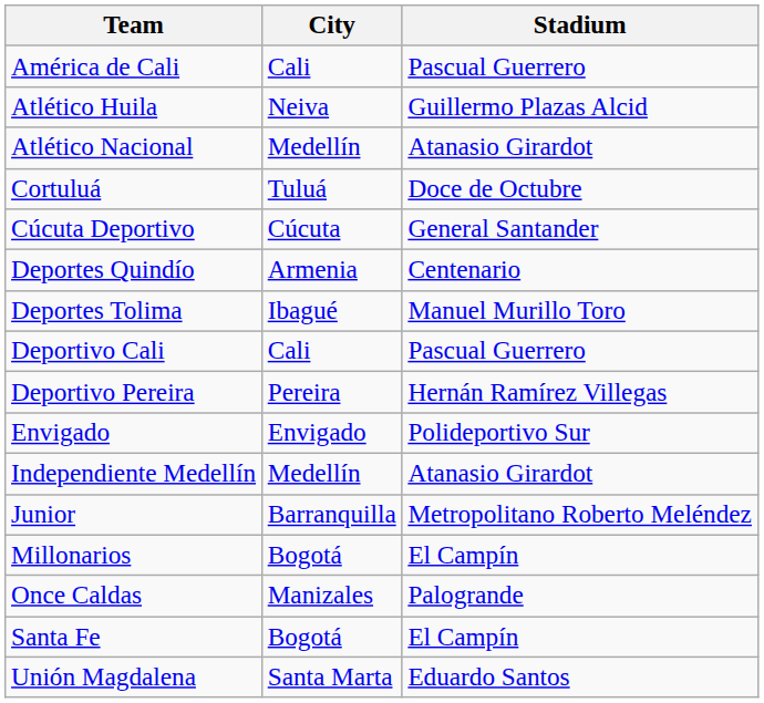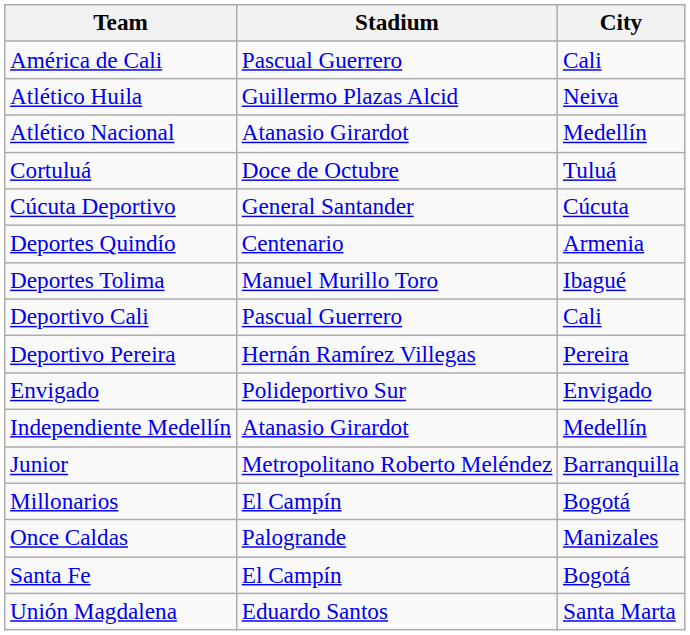 <table class="wikitable sortable">
 <tr>
 <th>Team</th>
+<th>Stadium</th>
 <th>City</th>
-<th>Stadium</th>
 </tr>
 <tr>
 <td><a href='#'>América de Cali</a></td>
+<td><a href='#'>Pascual Guerrero</a></td>
 <td><a href='#'>Cali</a></td>
-<td><a href='#'>Pascual Guerrero</a></td>
 </tr>
 <tr>
 <td><a href='#'>Atlético Huila</a></td>
+<td><a href='#'>Guillermo Plazas Alcid</a></td>
 <td><a href='#'>Neiva</a></td>
-<td><a href='#'>Guillermo Plazas Alcid</a></td>
 </tr>
 <tr>
 <td><a href='#'>Atlético Nacional</a></td>
+<td><a href='#'>Atanasio Girardot</a></td>
 <td><a href='#'>Medellín</a></td>
-<td><a href='#'>Atanasio Girardot</a></td>
 </tr>
 <tr>
 <td><a href='#'>Cortuluá</a></td>
+<td><a href='#'>Doce de Octubre</a></td>
 <td><a href='#'>Tuluá</a></td>
-<td><a href='#'>Doce de Octubre</a></td>
 </tr>
 <tr>
 <td><a href='#'>Cúcuta Deportivo</a></td>
+<td><a href='#'>General Santander</a></td>
 <td><a href='#'>Cúcuta</a></td>
-<td><a href='#'>General Santander</a></td>
 </tr>
 <tr>
 <td><a href='#'>Deportes Quindío</a></td>
+<td><a href='#'>Centenario</a></td>
 <td><a href='#'>Armenia</a></td>
-<td><a href='#'>Centenario</a></td>
 </tr>
 <tr>
 <td><a href='#'>Deportes Tolima</a></td>
+<td><a href='#'>Manuel Murillo Toro</a></td>
 <td><a href='#'>Ibagué</a></td>
-<td><a href='#'>Manuel Murillo Toro</a></td>
 </tr>
 <tr>
 <td><a href='#'>Deportivo Cali</a></td>
+<td><a href='#'>Pascual Guerrero</a></td>
 <td><a href='#'>Cali</a></td>
-<td><a href='#'>Pascual Guerrero</a></td>
 </tr>
 <tr>
 <td><a href='#'>Deportivo Pereira</a></td>
+<td><a href='#'>Hernán Ramírez Villegas</a></td>
 <td><a href='#'>Pereira</a></td>
-<td><a href='#'>Hernán Ramírez Villegas</a></td>
 </tr>
 <tr>
 <td><a href='#'>Envigado</a></td>
+<td><a href='#'>Polideportivo Sur</a></td>
 <td><a href='#'>Envigado</a></td>
-<td><a href='#'>Polideportivo Sur</a></td>
 </tr>
 <tr>
 <td><a href='#'>Independiente Medellín</a></td>
+<td><a href='#'>Atanasio Girardot</a></td>
 <td><a href='#'>Medellín</a></td>
-<td><a href='#'>Atanasio Girardot</a></td>
 </tr>
 <tr>
 <td><a href='#'>Junior</a></td>
+<td><a href='#'>Metropolitano Roberto Meléndez</a></td>
 <td><a href='#'>Barranquilla</a></td>
-<td><a href='#'>Metropolitano Roberto Meléndez</a></td>
 </tr>
 <tr>
 <td><a href='#'>Millonarios</a></td>
+<td><a href='#'>El Campín</a></td>
 <td><a href='#'>Bogotá</a></td>
-<td><a href='#'>El Campín</a></td>
 </tr>
 <tr>
 <td><a href='#'>Once Caldas</a></td>
+<td><a href='#'>Palogrande</a></td>
 <td><a href='#'>Manizales</a></td>
-<td><a href='#'>Palogrande</a></td>
 </tr>
 <tr>
 <td><a href='#'>Santa Fe</a></td>
+<td><a href='#'>El Campín</a></td>
 <td><a href='#'>Bogotá</a></td>
-<td><a href='#'>El Campín</a></td>
 </tr>
 <tr>
 <td><a href='#'>Unión Magdalena</a></td>
+<td><a href='#'>Eduardo Santos</a></td>
 <td><a href='#'>Santa Marta</a></td>
-<td><a href='#'>Eduardo Santos</a></td>
 </tr>
 </table>
